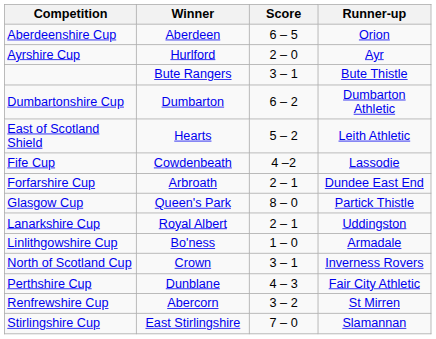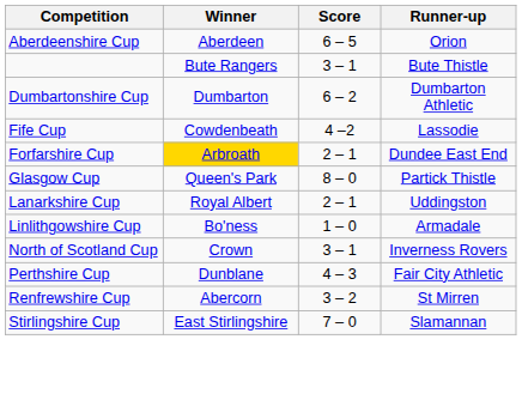 <table class="wikitable" style="text-align: center;">
 <tr>
 <th width=160>Competition</th>
 <th width=135>Winner</th>
 <th width=80>Score</th>
 <th width=135>Runner-up</th>
 </tr>
 <tr>
 <td align=left><a href='#'>Aberdeenshire Cup</a></td>
 <td><a href='#'>Aberdeen</a></td>
 <td>6 – 5</td>
 <td><a href='#'>Orion</a></td>
 </tr>
 <tr>
-<td align=left><a href='#'>Ayrshire Cup</a></td>
-<td><a href='#'>Hurlford</a></td>
-<td>2 – 0</td>
-<td><a href='#'>Ayr</a></td>
-</tr>
-<tr>
 <td align=left></td>
 <td><a href='#'>Bute Rangers</a></td>
 <td>3 – 1</td>
 <td><a href='#'>Bute Thistle</a></td>
 </tr>
 <tr>
 <td align=left><a href='#'>Dumbartonshire Cup</a></td>
 <td><a href='#'>Dumbarton</a></td>
 <td>6 – 2</td>
 <td><a href='#'>Dumbarton Athletic</a></td>
 </tr>
 <tr>
-<td align=left><a href='#'>East of Scotland Shield</a></td>
-<td><a href='#'>Hearts</a></td>
-<td>5 – 2</td>
-<td><a href='#'>Leith Athletic</a></td>
-</tr>
-<tr>
 <td align=left><a href='#'>Fife Cup</a></td>
 <td><a href='#'>Cowdenbeath</a></td>
 <td>4 –2</td>
 <td><a href='#'>Lassodie</a></td>
 </tr>
 <tr>
 <td align=left><a href='#'>Forfarshire Cup</a></td>
-<td><a href='#'>Arbroath</a></td>
+<td style="background: gold;"><a href='#'>Arbroath</a></td>
 <td>2 – 1</td>
 <td><a href='#'>Dundee East End</a></td>
 </tr>
 <tr>
 <td align=left><a href='#'>Glasgow Cup</a></td>
 <td><a href='#'>Queen's Park</a></td>
 <td>8 – 0</td>
 <td><a href='#'>Partick Thistle</a></td>
 </tr>
 <tr>
 <td align=left><a href='#'>Lanarkshire Cup</a></td>
 <td><a href='#'>Royal Albert</a></td>
 <td>2 – 1</td>
 <td><a href='#'>Uddingston</a></td>
 </tr>
 <tr>
 <td align=left><a href='#'>Linlithgowshire Cup</a></td>
 <td><a href='#'>Bo'ness</a></td>
 <td>1 – 0</td>
 <td><a href='#'>Armadale</a></td>
 </tr>
 <tr>
 <td align=left><a href='#'>North of Scotland Cup</a></td>
 <td><a href='#'>Crown</a></td>
 <td>3 – 1</td>
 <td><a href='#'>Inverness Rovers</a></td>
 </tr>
 <tr>
 <td align=left><a href='#'>Perthshire Cup</a></td>
 <td><a href='#'>Dunblane</a></td>
 <td>4 – 3</td>
 <td><a href='#'>Fair City Athletic</a></td>
 </tr>
 <tr>
 <td align=left><a href='#'>Renfrewshire Cup</a></td>
 <td><a href='#'>Abercorn</a></td>
 <td>3 – 2</td>
 <td><a href='#'>St Mirren</a></td>
 </tr>
 <tr>
 <td align=left><a href='#'>Stirlingshire Cup</a></td>
 <td><a href='#'>East Stirlingshire</a></td>
 <td>7 – 0</td>
 <td><a href='#'>Slamannan</a></td>
 </tr>
 </table>
